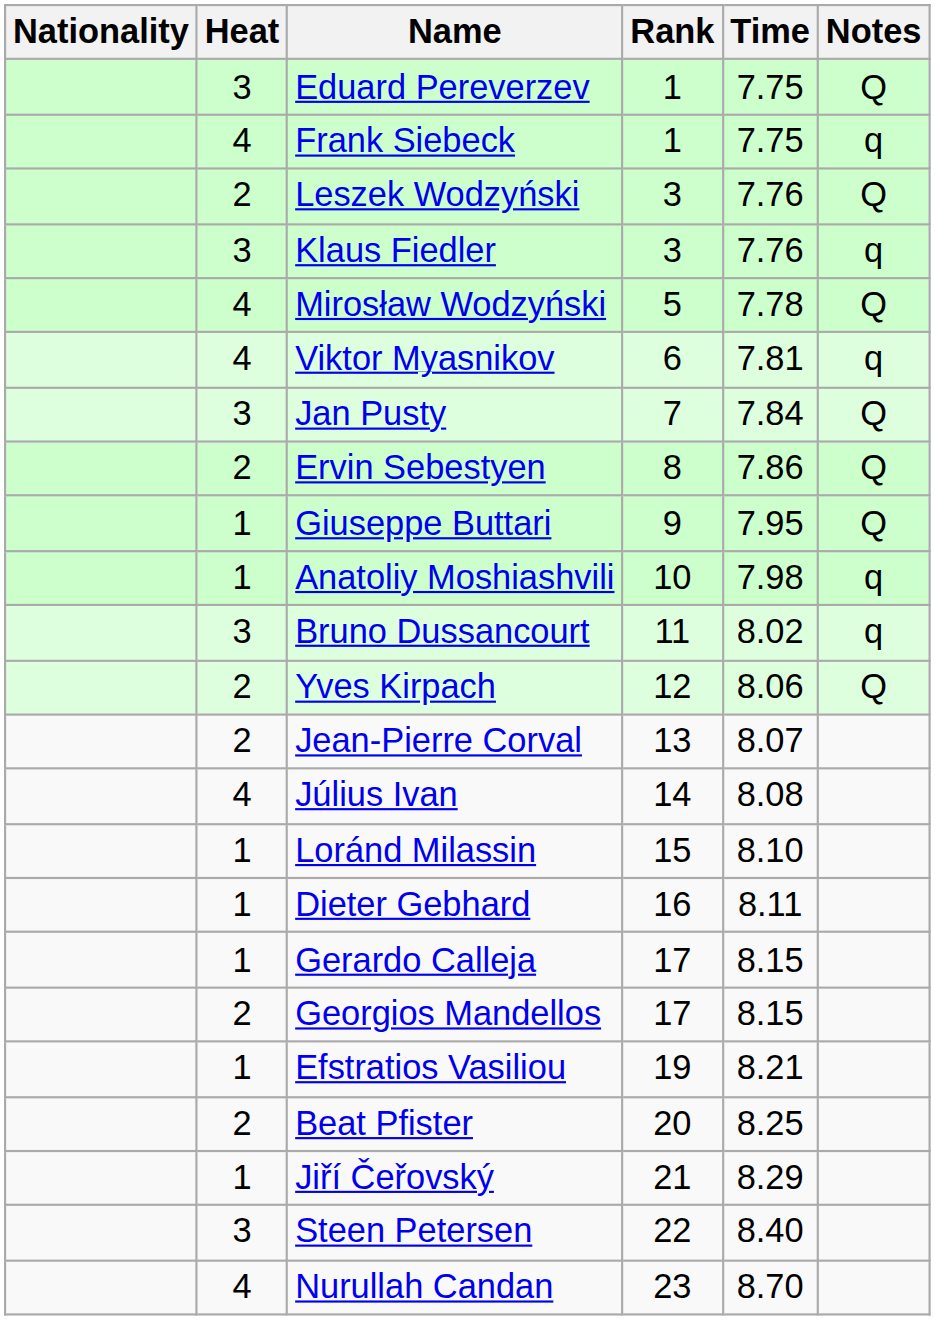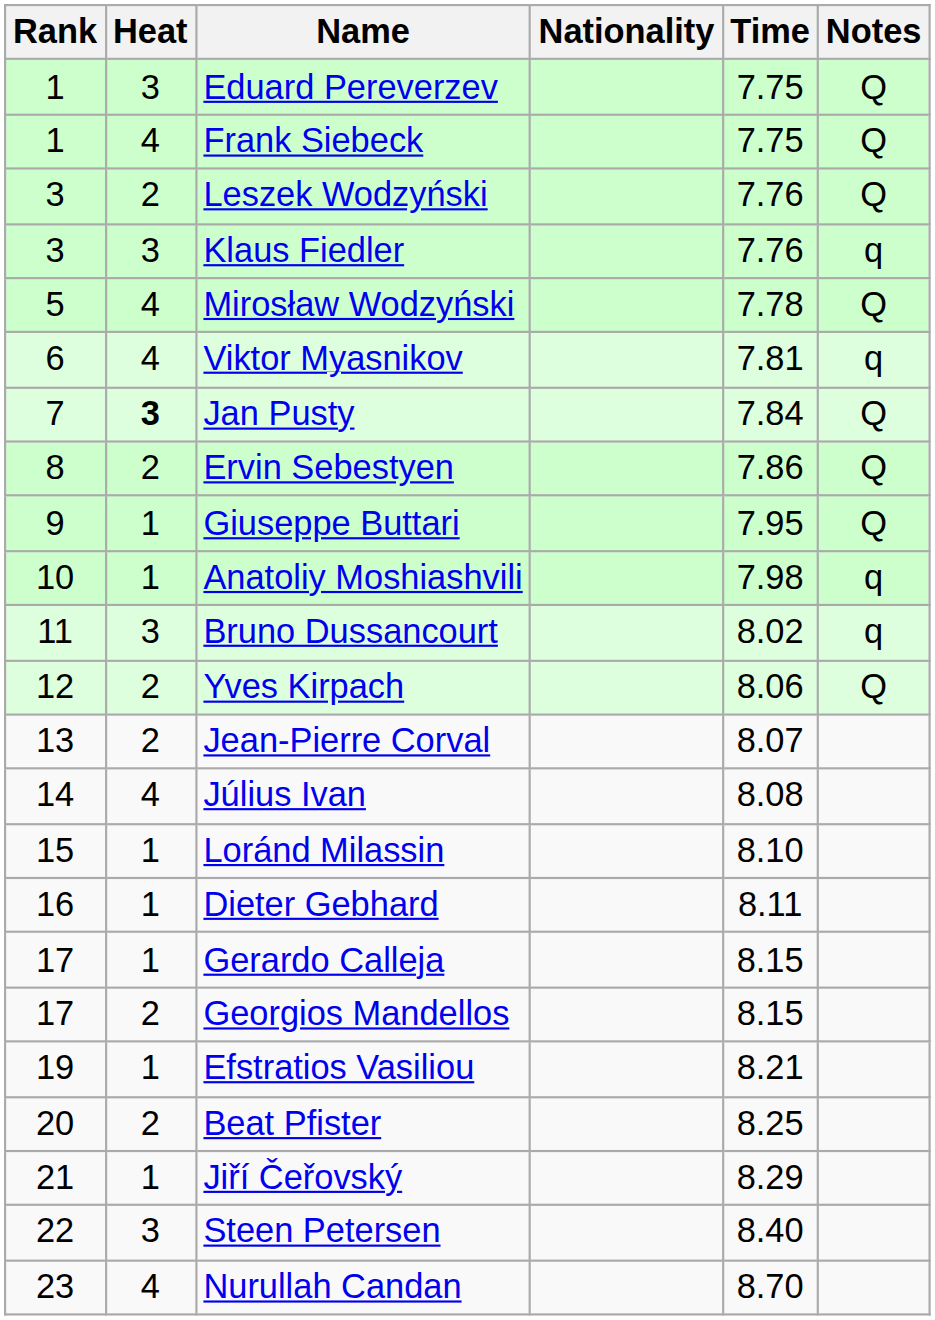 <table class="wikitable sortable" style="text-align:center">
 <tr>
-<th>Nationality</th>
+<th>Rank</th>
 <th>Heat</th>
 <th>Name</th>
-<th>Rank</th>
+<th>Nationality</th>
 <th>Time</th>
 <th>Notes</th>
 </tr>
 <tr bgcolor=ccffcc>
-<td align=left></td>
+<td>1</td>
 <td>3</td>
 <td align="left"><a href='#'>Eduard Pereverzev</a></td>
-<td>1</td>
+<td align=left></td>
 <td>7.75</td>
 <td>Q</td>
 </tr>
 <tr bgcolor=ccffcc>
-<td align=left></td>
+<td>1</td>
 <td>4</td>
 <td align="left"><a href='#'>Frank Siebeck</a></td>
-<td>1</td>
+<td align=left></td>
 <td>7.75</td>
-<td>q</td>
+<td>Q</td>
 </tr>
 <tr bgcolor=ccffcc>
-<td align=left></td>
+<td>3</td>
 <td>2</td>
 <td align="left"><a href='#'>Leszek Wodzyński</a></td>
-<td>3</td>
+<td align=left></td>
 <td>7.76</td>
 <td>Q</td>
 </tr>
 <tr bgcolor=ccffcc>
-<td align=left></td>
+<td>3</td>
 <td>3</td>
 <td align="left"><a href='#'>Klaus Fiedler</a></td>
-<td>3</td>
+<td align=left></td>
 <td>7.76</td>
 <td>q</td>
 </tr>
 <tr bgcolor=ccffcc>
-<td align=left></td>
+<td>5</td>
 <td>4</td>
 <td align="left"><a href='#'>Mirosław Wodzyński</a></td>
-<td>5</td>
+<td align=left></td>
 <td>7.78</td>
 <td>Q</td>
 </tr>
 <tr bgcolor=ddffdd>
-<td align=left></td>
+<td>6</td>
 <td>4</td>
 <td align="left"><a href='#'>Viktor Myasnikov</a></td>
-<td>6</td>
+<td align=left></td>
 <td>7.81</td>
 <td>q</td>
 </tr>
 <tr bgcolor=ddffdd>
+<td>7</td>
+<td><strong>3</strong></td>
+<td align="left"><a href='#'>Jan Pusty</a></td>
 <td align=left></td>
-<td>3</td>
-<td align="left"><a href='#'>Jan Pusty</a></td>
-<td>7</td>
 <td>7.84</td>
 <td>Q</td>
 </tr>
 <tr bgcolor=ccffcc>
-<td align=left></td>
+<td>8</td>
 <td>2</td>
 <td align="left"><a href='#'>Ervin Sebestyen</a></td>
-<td>8</td>
+<td align=left></td>
 <td>7.86</td>
 <td>Q</td>
 </tr>
 <tr bgcolor=ccffcc>
-<td align=left></td>
+<td>9</td>
 <td>1</td>
 <td align="left"><a href='#'>Giuseppe Buttari</a></td>
-<td>9</td>
+<td align=left></td>
 <td>7.95</td>
 <td>Q</td>
 </tr>
 <tr bgcolor=ccffcc>
-<td align=left></td>
+<td>10</td>
 <td>1</td>
 <td align="left"><a href='#'>Anatoliy Moshiashvili</a></td>
-<td>10</td>
+<td align=left></td>
 <td>7.98</td>
 <td>q</td>
 </tr>
 <tr bgcolor=ddffdd>
-<td align=left></td>
+<td>11</td>
 <td>3</td>
 <td align="left"><a href='#'>Bruno Dussancourt</a></td>
-<td>11</td>
+<td align=left></td>
 <td>8.02</td>
 <td>q</td>
 </tr>
 <tr bgcolor=ddffdd>
-<td align=left></td>
+<td>12</td>
 <td>2</td>
 <td align="left"><a href='#'>Yves Kirpach</a></td>
-<td>12</td>
+<td align=left></td>
 <td>8.06</td>
 <td>Q</td>
 </tr>
 <tr>
-<td align=left></td>
+<td>13</td>
 <td>2</td>
 <td align="left"><a href='#'>Jean-Pierre Corval</a></td>
-<td>13</td>
+<td align=left></td>
 <td>8.07</td>
 <td></td>
 </tr>
 <tr>
-<td align=left></td>
+<td>14</td>
 <td>4</td>
 <td align="left"><a href='#'>Július Ivan</a></td>
-<td>14</td>
+<td align=left></td>
 <td>8.08</td>
 <td></td>
 </tr>
 <tr>
-<td align=left></td>
+<td>15</td>
 <td>1</td>
 <td align="left"><a href='#'>Loránd Milassin</a></td>
-<td>15</td>
+<td align=left></td>
 <td>8.10</td>
 <td></td>
 </tr>
 <tr>
-<td align=left></td>
+<td>16</td>
 <td>1</td>
 <td align="left"><a href='#'>Dieter Gebhard</a></td>
-<td>16</td>
+<td align=left></td>
 <td>8.11</td>
 <td></td>
 </tr>
 <tr>
-<td align=left></td>
+<td>17</td>
 <td>1</td>
 <td align="left"><a href='#'>Gerardo Calleja</a></td>
-<td>17</td>
+<td align=left></td>
 <td>8.15</td>
 <td></td>
 </tr>
 <tr>
-<td align=left></td>
+<td>17</td>
 <td>2</td>
 <td align="left"><a href='#'>Georgios Mandellos</a></td>
-<td>17</td>
+<td align=left></td>
 <td>8.15</td>
 <td></td>
 </tr>
 <tr>
-<td align=left></td>
+<td>19</td>
 <td>1</td>
 <td align="left"><a href='#'>Efstratios Vasiliou</a></td>
-<td>19</td>
+<td align=left></td>
 <td>8.21</td>
 <td></td>
 </tr>
 <tr>
-<td align=left></td>
+<td>20</td>
 <td>2</td>
 <td align="left"><a href='#'>Beat Pfister</a></td>
-<td>20</td>
+<td align=left></td>
 <td>8.25</td>
 <td></td>
 </tr>
 <tr>
-<td align=left></td>
+<td>21</td>
 <td>1</td>
 <td align="left"><a href='#'>Jiří Čeřovský</a></td>
-<td>21</td>
+<td align=left></td>
 <td>8.29</td>
 <td></td>
 </tr>
 <tr>
-<td align=left></td>
+<td>22</td>
 <td>3</td>
 <td align="left"><a href='#'>Steen Petersen</a></td>
-<td>22</td>
+<td align=left></td>
 <td>8.40</td>
 <td></td>
 </tr>
 <tr>
-<td align=left></td>
+<td>23</td>
 <td>4</td>
 <td align="left"><a href='#'>Nurullah Candan</a></td>
-<td>23</td>
+<td align=left></td>
 <td>8.70</td>
 <td></td>
 </tr>
 </table>
